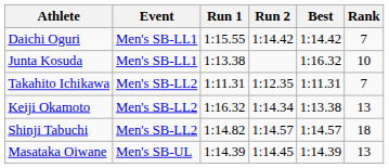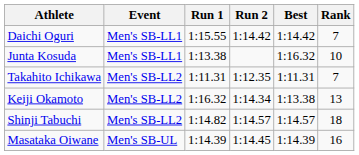 <table class="wikitable" style="font-size:90%">
 <tr>
 <th>Athlete</th>
 <th>Event</th>
 <th>Run 1</th>
 <th>Run 2</th>
 <th>Best</th>
 <th>Rank</th>
 </tr>
 <tr align=center>
 <td align=left><a href='#'>Daichi Oguri</a></td>
 <td align=left><a href='#'>Men's SB-LL1</a></td>
 <td>1:15.55</td>
 <td>1:14.42</td>
 <td>1:14.42</td>
 <td>7</td>
 </tr>
 <tr align=center>
 <td align=left><a href='#'>Junta Kosuda</a></td>
 <td align=left><a href='#'>Men's SB-LL1</a></td>
 <td>1:13.38</td>
 <td></td>
 <td>1:16.32</td>
 <td>10</td>
 </tr>
 <tr align=center>
 <td align=left><a href='#'>Takahito Ichikawa</a></td>
 <td align=left><a href='#'>Men's SB-LL2</a></td>
 <td>1:11.31</td>
 <td>1:12.35</td>
 <td>1:11.31</td>
 <td>7</td>
 </tr>
 <tr align=center>
 <td align=left><a href='#'>Keiji Okamoto</a></td>
 <td align=left><a href='#'>Men's SB-LL2</a></td>
 <td>1:16.32</td>
 <td>1:14.34</td>
 <td>1:13.38</td>
 <td>13</td>
 </tr>
 <tr align=center>
 <td align=left><a href='#'>Shinji Tabuchi</a></td>
 <td align=left><a href='#'>Men's SB-LL2</a></td>
 <td>1:14.82</td>
 <td>1:14.57</td>
 <td>1:14.57</td>
 <td>18</td>
 </tr>
 <tr align=center>
 <td align=left><a href='#'>Masataka Oiwane</a></td>
 <td align=left><a href='#'>Men's SB-UL</a></td>
 <td>1:14.39</td>
 <td>1:14.45</td>
 <td>1:14.39</td>
-<td>13</td>
+<td>16</td>
 </tr>
 </table>
